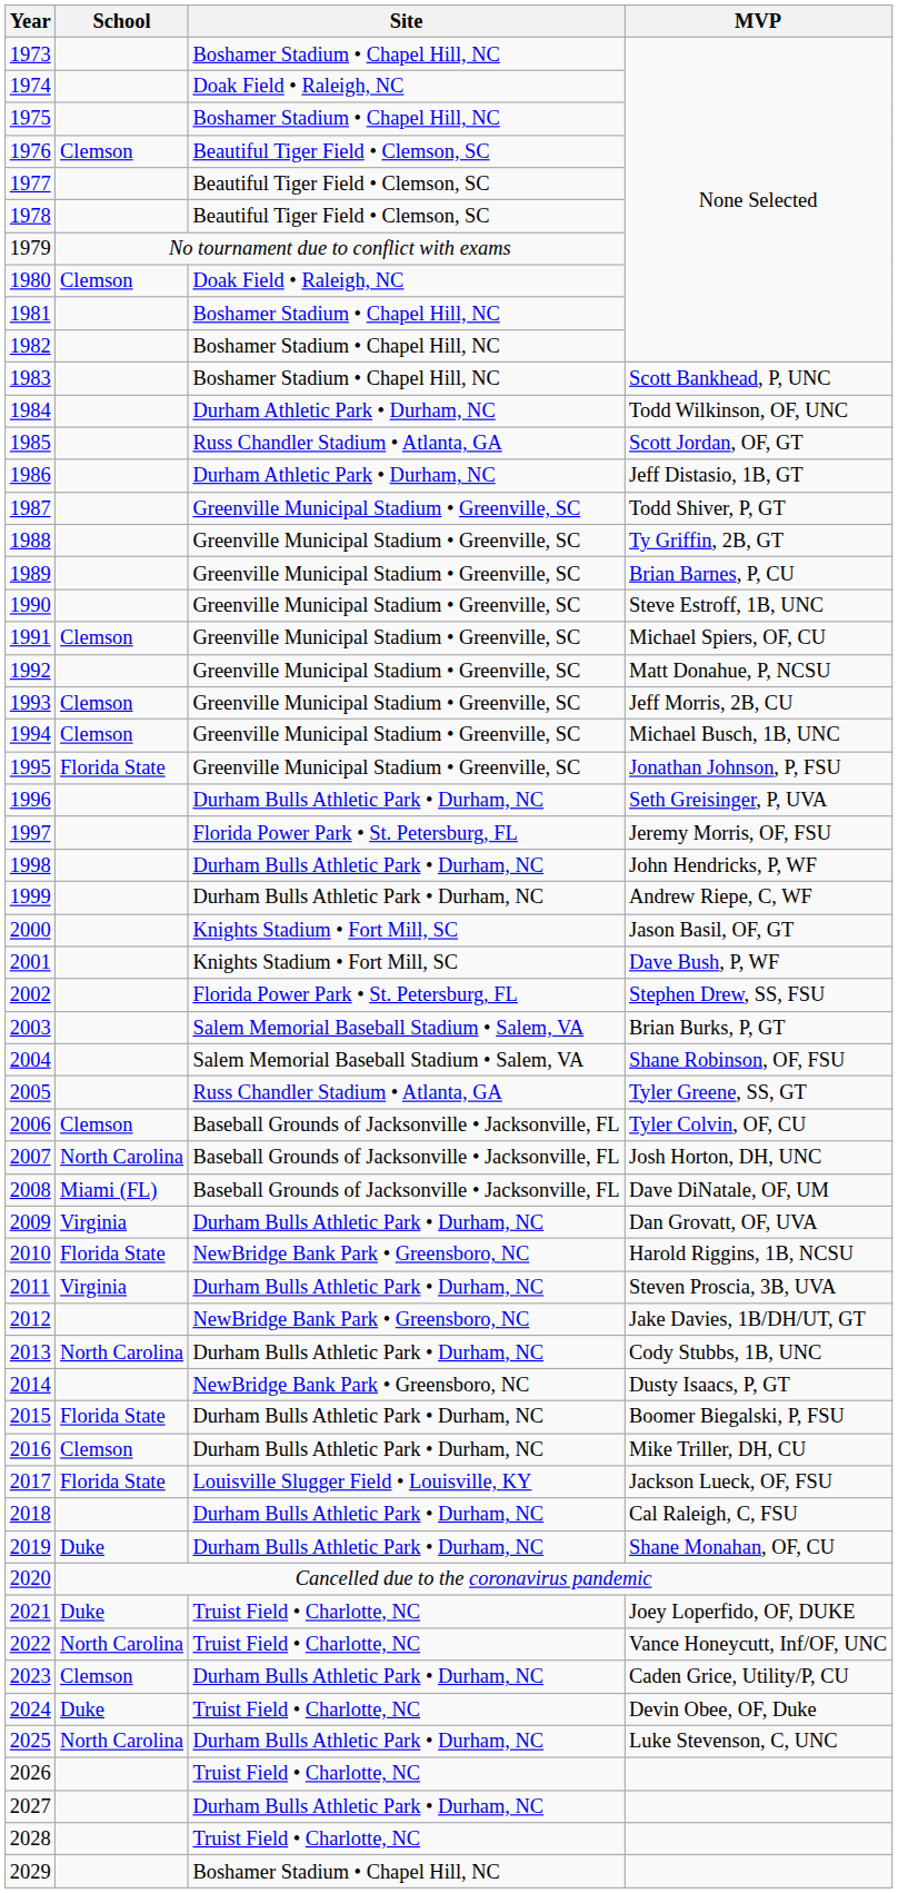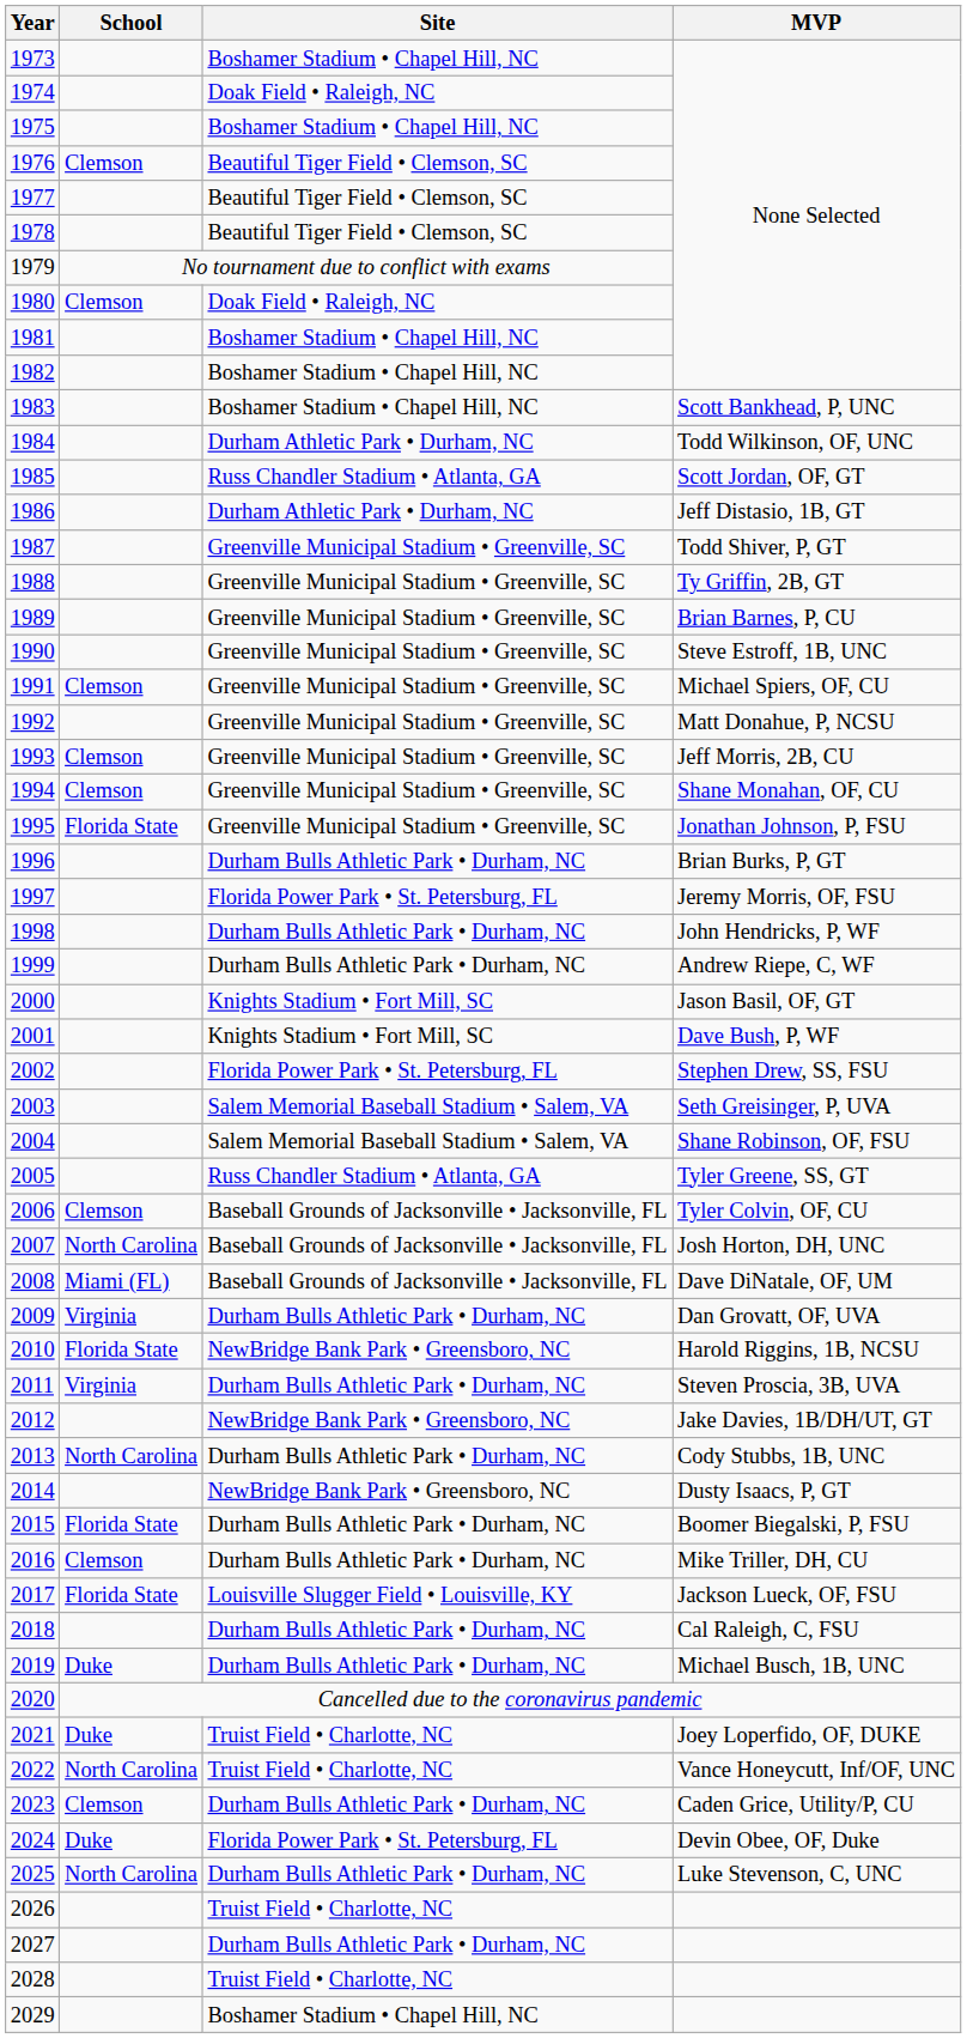 <table class="wikitable">
 <tr>
 <th>Year</th>
 <th>School</th>
 <th>Site</th>
 <th>MVP</th>
 </tr>
 <tr>
 <td><a href='#'>1973</a></td>
 <td></td>
 <td><a href='#'>Boshamer Stadium</a> • <a href='#'>Chapel Hill, NC</a></td>
 <td rowspan="10" style="text-align:center;">None Selected</td>
 </tr>
 <tr>
 <td><a href='#'>1974</a></td>
 <td></td>
 <td><a href='#'>Doak Field</a> • <a href='#'>Raleigh, NC</a></td>
 </tr>
 <tr>
 <td><a href='#'>1975</a></td>
 <td></td>
 <td><a href='#'>Boshamer Stadium</a> • <a href='#'>Chapel Hill, NC</a></td>
 </tr>
 <tr>
 <td><a href='#'>1976</a></td>
 <td><a href='#'>Clemson</a></td>
 <td><a href='#'>Beautiful Tiger Field</a> • <a href='#'>Clemson, SC</a></td>
 </tr>
 <tr>
 <td><a href='#'>1977</a></td>
 <td></td>
 <td>Beautiful Tiger Field • Clemson, SC</td>
 </tr>
 <tr>
 <td><a href='#'>1978</a></td>
 <td></td>
 <td>Beautiful Tiger Field • Clemson, SC</td>
 </tr>
 <tr>
 <td>1979</td>
 <td colspan="2" style="text-align:center;"><em>No tournament due to conflict with exams</em></td>
 </tr>
 <tr>
 <td><a href='#'>1980</a></td>
 <td><a href='#'>Clemson</a></td>
 <td><a href='#'>Doak Field</a> • <a href='#'>Raleigh, NC</a></td>
 </tr>
 <tr>
 <td><a href='#'>1981</a></td>
 <td></td>
 <td><a href='#'>Boshamer Stadium</a> • <a href='#'>Chapel Hill, NC</a></td>
 </tr>
 <tr>
 <td><a href='#'>1982</a></td>
 <td></td>
 <td>Boshamer Stadium • Chapel Hill, NC</td>
 </tr>
 <tr>
 <td><a href='#'>1983</a></td>
 <td></td>
 <td>Boshamer Stadium • Chapel Hill, NC</td>
 <td><a href='#'>Scott Bankhead</a>, P, UNC</td>
 </tr>
 <tr>
 <td><a href='#'>1984</a></td>
 <td></td>
 <td><a href='#'>Durham Athletic Park</a> • <a href='#'>Durham, NC</a></td>
 <td>Todd Wilkinson, OF, UNC</td>
 </tr>
 <tr>
 <td><a href='#'>1985</a></td>
 <td></td>
 <td><a href='#'>Russ Chandler Stadium</a> • <a href='#'>Atlanta, GA</a></td>
 <td><a href='#'>Scott Jordan</a>, OF, GT</td>
 </tr>
 <tr>
 <td><a href='#'>1986</a></td>
 <td></td>
 <td><a href='#'>Durham Athletic Park</a> • <a href='#'>Durham, NC</a></td>
 <td>Jeff Distasio, 1B, GT</td>
 </tr>
 <tr>
 <td><a href='#'>1987</a></td>
 <td></td>
 <td><a href='#'>Greenville Municipal Stadium</a> • <a href='#'>Greenville, SC</a></td>
 <td>Todd Shiver, P, GT</td>
 </tr>
 <tr>
 <td><a href='#'>1988</a></td>
 <td></td>
 <td>Greenville Municipal Stadium • Greenville, SC</td>
 <td><a href='#'>Ty Griffin</a>, 2B, GT</td>
 </tr>
 <tr>
 <td><a href='#'>1989</a></td>
 <td></td>
 <td>Greenville Municipal Stadium • Greenville, SC</td>
 <td><a href='#'>Brian Barnes</a>, P, CU</td>
 </tr>
 <tr>
 <td><a href='#'>1990</a></td>
 <td></td>
 <td>Greenville Municipal Stadium • Greenville, SC</td>
 <td>Steve Estroff, 1B, UNC</td>
 </tr>
 <tr>
 <td><a href='#'>1991</a></td>
 <td><a href='#'>Clemson</a></td>
 <td>Greenville Municipal Stadium • Greenville, SC</td>
 <td>Michael Spiers, OF, CU</td>
 </tr>
 <tr>
 <td><a href='#'>1992</a></td>
 <td></td>
 <td>Greenville Municipal Stadium • Greenville, SC</td>
 <td>Matt Donahue, P, NCSU</td>
 </tr>
 <tr>
 <td><a href='#'>1993</a></td>
 <td><a href='#'>Clemson</a></td>
 <td>Greenville Municipal Stadium • Greenville, SC</td>
 <td>Jeff Morris, 2B, CU</td>
 </tr>
 <tr>
 <td><a href='#'>1994</a></td>
 <td><a href='#'>Clemson</a></td>
 <td>Greenville Municipal Stadium • Greenville, SC</td>
-<td>Michael Busch, 1B, UNC</td>
+<td><a href='#'>Shane Monahan</a>, OF, CU</td>
 </tr>
 <tr>
 <td><a href='#'>1995</a></td>
 <td><a href='#'>Florida State</a></td>
 <td>Greenville Municipal Stadium • Greenville, SC</td>
 <td><a href='#'>Jonathan Johnson</a>, P, FSU</td>
 </tr>
 <tr>
 <td><a href='#'>1996</a></td>
 <td></td>
 <td><a href='#'>Durham Bulls Athletic Park</a> • <a href='#'>Durham, NC</a></td>
-<td><a href='#'>Seth Greisinger</a>, P, UVA</td>
+<td>Brian Burks, P, GT</td>
 </tr>
 <tr>
 <td><a href='#'>1997</a></td>
 <td></td>
 <td><a href='#'>Florida Power Park</a> • <a href='#'>St. Petersburg, FL</a></td>
 <td>Jeremy Morris, OF, FSU</td>
 </tr>
 <tr>
 <td><a href='#'>1998</a></td>
 <td></td>
 <td><a href='#'>Durham Bulls Athletic Park</a> • <a href='#'>Durham, NC</a></td>
 <td>John Hendricks, P, WF</td>
 </tr>
 <tr>
 <td><a href='#'>1999</a></td>
 <td></td>
 <td>Durham Bulls Athletic Park • Durham, NC</td>
 <td>Andrew Riepe, C, WF</td>
 </tr>
 <tr>
 <td><a href='#'>2000</a></td>
 <td></td>
 <td><a href='#'>Knights Stadium</a> • <a href='#'>Fort Mill, SC</a></td>
 <td>Jason Basil, OF, GT</td>
 </tr>
 <tr>
 <td><a href='#'>2001</a></td>
 <td></td>
 <td>Knights Stadium • Fort Mill, SC</td>
 <td><a href='#'>Dave Bush</a>, P, WF</td>
 </tr>
 <tr>
 <td><a href='#'>2002</a></td>
 <td></td>
 <td><a href='#'>Florida Power Park</a> • <a href='#'>St. Petersburg, FL</a></td>
 <td><a href='#'>Stephen Drew</a>, SS, FSU</td>
 </tr>
 <tr>
 <td><a href='#'>2003</a></td>
 <td></td>
 <td><a href='#'>Salem Memorial Baseball Stadium</a> • <a href='#'>Salem, VA</a></td>
-<td>Brian Burks, P, GT</td>
+<td><a href='#'>Seth Greisinger</a>, P, UVA</td>
 </tr>
 <tr>
 <td><a href='#'>2004</a></td>
 <td></td>
 <td>Salem Memorial Baseball Stadium • Salem, VA</td>
 <td><a href='#'>Shane Robinson</a>, OF, FSU</td>
 </tr>
 <tr>
 <td><a href='#'>2005</a></td>
 <td></td>
 <td><a href='#'>Russ Chandler Stadium</a> • <a href='#'>Atlanta, GA</a></td>
 <td><a href='#'>Tyler Greene</a>, SS, GT</td>
 </tr>
 <tr>
 <td><a href='#'>2006</a></td>
 <td><a href='#'>Clemson</a></td>
 <td>Baseball Grounds of Jacksonville • Jacksonville, FL</td>
 <td><a href='#'>Tyler Colvin</a>, OF, CU</td>
 </tr>
 <tr>
 <td><a href='#'>2007</a></td>
 <td><a href='#'>North Carolina</a></td>
 <td>Baseball Grounds of Jacksonville • Jacksonville, FL</td>
 <td>Josh Horton, DH, UNC</td>
 </tr>
 <tr>
 <td><a href='#'>2008</a></td>
 <td><a href='#'>Miami (FL)</a></td>
 <td>Baseball Grounds of Jacksonville • Jacksonville, FL</td>
 <td>Dave DiNatale, OF, UM</td>
 </tr>
 <tr>
 <td><a href='#'>2009</a></td>
 <td><a href='#'>Virginia</a></td>
 <td><a href='#'>Durham Bulls Athletic Park</a> • <a href='#'>Durham, NC</a></td>
 <td>Dan Grovatt, OF, UVA</td>
 </tr>
 <tr>
 <td><a href='#'>2010</a></td>
 <td><a href='#'>Florida State</a></td>
 <td><a href='#'>NewBridge Bank Park</a> • <a href='#'>Greensboro, NC</a></td>
 <td>Harold Riggins, 1B, NCSU</td>
 </tr>
 <tr>
 <td><a href='#'>2011</a></td>
 <td><a href='#'>Virginia</a></td>
 <td><a href='#'>Durham Bulls Athletic Park</a> • <a href='#'>Durham, NC</a></td>
 <td>Steven Proscia, 3B, UVA</td>
 </tr>
 <tr>
 <td><a href='#'>2012</a></td>
 <td></td>
 <td><a href='#'>NewBridge Bank Park</a> • <a href='#'>Greensboro, NC</a></td>
 <td>Jake Davies, 1B/DH/UT, GT</td>
 </tr>
 <tr>
 <td><a href='#'>2013</a></td>
 <td><a href='#'>North Carolina</a></td>
 <td>Durham Bulls Athletic Park • <a href='#'>Durham, NC</a></td>
 <td>Cody Stubbs, 1B, UNC</td>
 </tr>
 <tr>
 <td><a href='#'>2014</a></td>
 <td></td>
 <td><a href='#'>NewBridge Bank Park</a> • Greensboro, NC</td>
 <td>Dusty Isaacs, P, GT</td>
 </tr>
 <tr>
 <td><a href='#'>2015</a></td>
 <td><a href='#'>Florida State</a></td>
 <td>Durham Bulls Athletic Park • Durham, NC</td>
 <td>Boomer Biegalski, P, FSU</td>
 </tr>
 <tr>
 <td><a href='#'>2016</a></td>
 <td><a href='#'>Clemson</a></td>
 <td>Durham Bulls Athletic Park • Durham, NC</td>
 <td>Mike Triller, DH, CU</td>
 </tr>
 <tr>
 <td><a href='#'>2017</a></td>
 <td><a href='#'>Florida State</a></td>
 <td><a href='#'>Louisville Slugger Field</a> • <a href='#'>Louisville, KY</a></td>
 <td>Jackson Lueck, OF, FSU</td>
 </tr>
 <tr>
 <td><a href='#'>2018</a></td>
 <td></td>
 <td><a href='#'>Durham Bulls Athletic Park</a> • <a href='#'>Durham, NC</a></td>
 <td>Cal Raleigh, C, FSU</td>
 </tr>
 <tr>
 <td><a href='#'>2019</a></td>
 <td><a href='#'>Duke</a></td>
 <td><a href='#'>Durham Bulls Athletic Park</a> • <a href='#'>Durham, NC</a></td>
-<td><a href='#'>Shane Monahan</a>, OF, CU</td>
+<td>Michael Busch, 1B, UNC</td>
 </tr>
 <tr>
 <td><a href='#'>2020</a></td>
 <td colspan=3 align=center><em>Cancelled due to the <a href='#'>coronavirus pandemic</a></em></td>
 </tr>
 <tr>
 <td><a href='#'>2021</a></td>
 <td><a href='#'>Duke</a></td>
 <td><a href='#'>Truist Field</a> • <a href='#'>Charlotte, NC</a></td>
 <td>Joey Loperfido, OF, DUKE</td>
 </tr>
 <tr>
 <td><a href='#'>2022</a></td>
 <td><a href='#'>North Carolina</a></td>
 <td><a href='#'>Truist Field</a> • <a href='#'>Charlotte, NC</a></td>
 <td>Vance Honeycutt, Inf/OF, UNC</td>
 </tr>
 <tr>
 <td><a href='#'>2023</a></td>
 <td><a href='#'>Clemson</a></td>
 <td><a href='#'>Durham Bulls Athletic Park</a> • <a href='#'>Durham, NC</a></td>
 <td>Caden Grice, Utility/P, CU</td>
 </tr>
 <tr>
 <td><a href='#'>2024</a></td>
 <td><a href='#'>Duke</a></td>
-<td><a href='#'>Truist Field</a> • <a href='#'>Charlotte, NC</a></td>
+<td><a href='#'>Florida Power Park</a> • <a href='#'>St. Petersburg, FL</a></td>
 <td>Devin Obee, OF, Duke</td>
 </tr>
 <tr>
 <td><a href='#'>2025</a></td>
 <td><a href='#'>North Carolina</a></td>
 <td><a href='#'>Durham Bulls Athletic Park</a> • <a href='#'>Durham, NC</a></td>
 <td>Luke Stevenson, C, UNC</td>
 </tr>
 <tr>
 <td>2026</td>
 <td></td>
 <td><a href='#'>Truist Field</a> • <a href='#'>Charlotte, NC</a></td>
 <td></td>
 </tr>
 <tr>
 <td>2027</td>
 <td></td>
 <td><a href='#'>Durham Bulls Athletic Park</a> • <a href='#'>Durham, NC</a></td>
 <td></td>
 </tr>
 <tr>
 <td>2028</td>
 <td></td>
 <td><a href='#'>Truist Field</a> • <a href='#'>Charlotte, NC</a></td>
 <td></td>
 </tr>
 <tr>
 <td>2029</td>
 <td></td>
 <td>Boshamer Stadium • Chapel Hill, NC</td>
 <td></td>
 </tr>
 </table>
